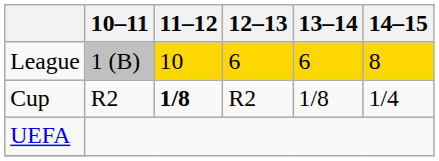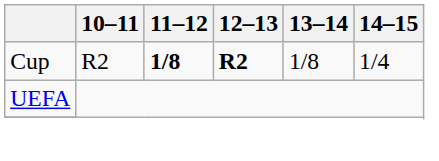 <table class="wikitable">
 <tr>
 <th></th>
 <th>10–11</th>
 <th>11–12</th>
 <th>12–13</th>
 <th>13–14</th>
 <th>14–15</th>
 </tr>
 <tr>
-<td>League</td>
-<td bgcolor=silver>1 (B)</td>
-<td bgcolor=gold>10</td>
-<td bgcolor=gold>6</td>
-<td bgcolor=gold>6</td>
-<td bgcolor=gold>8</td>
-</tr>
-<tr>
 <td>Cup</td>
 <td>R2</td>
 <td><strong>1/8</strong></td>
-<td>R2</td>
+<td><strong>R2</strong></td>
 <td>1/8</td>
 <td>1/4</td>
 </tr>
 <tr>
 <td><a href='#'>UEFA</a></td>
 </tr>
 <tr>
 </tr>
 </table>
